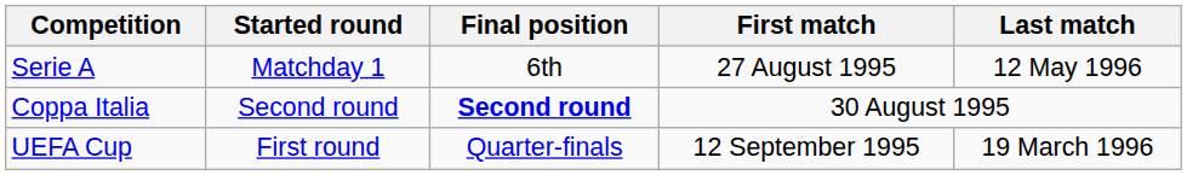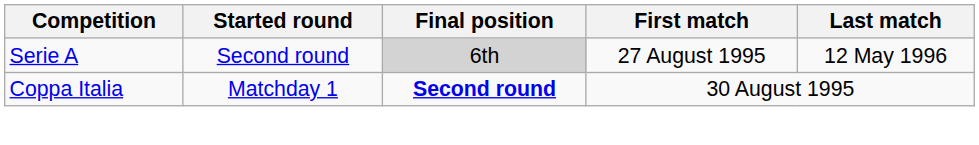 <table class=wikitable style="text-align:center; width:730px">
 <tr>
 <th style=text-align:center; width:150px;>Competition</th>
 <th style=text-align:center; width:100px;>Started round</th>
 <th style=text-align:center; width:100px;>Final position</th>
 <th style=text-align:center; width:150px;>First match</th>
 <th style=text-align:center; width:140px;>Last match</th>
 </tr>
 <tr>
 <td style=text-align:left;><a href='#'>Serie A</a></td>
-<td><a href='#'>Matchday 1</a></td>
-<td>6th</td>
+<td><a href='#'>Second round</a></td>
+<td style="background: lightgrey;">6th</td>
 <td>27 August 1995</td>
 <td>12 May 1996</td>
 </tr>
 <tr>
 <td style=text-align:left;><a href='#'>Coppa Italia</a></td>
-<td><a href='#'>Second round</a></td>
+<td><a href='#'>Matchday 1</a></td>
 <td><strong><a href='#'>Second round</a></strong></td>
 <td colspan=2>30 August 1995</td>
 </tr>
-<tr>
-<td style=text-align:left;><a href='#'>UEFA Cup</a></td>
-<td><a href='#'>First round</a></td>
-<td><a href='#'>Quarter-finals</a></td>
-<td>12 September 1995</td>
-<td>19 March 1996</td>
-</tr>
 </table>
